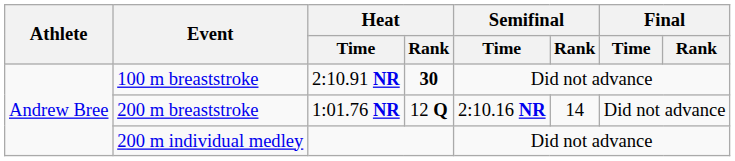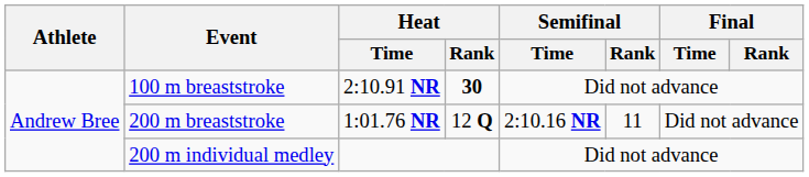 <table class=wikitable style="font-size:90%">
 <tr>
 <th rowspan="2">Athlete</th>
 <th rowspan="2">Event</th>
 <th colspan="2">Heat</th>
 <th colspan="2">Semifinal</th>
 <th colspan="2">Final</th>
 </tr>
 <tr style="font-size:95%">
 <th>Time</th>
 <th>Rank</th>
 <th>Time</th>
 <th>Rank</th>
 <th>Time</th>
 <th>Rank</th>
 </tr>
 <tr align=center>
 <td align=left rowspan=3><a href='#'>Andrew Bree</a></td>
 <td align=left><a href='#'>100 m breaststroke</a></td>
 <td>2:10.91 <strong><a href='#'>NR</a></strong></td>
 <td><strong>30</strong></td>
 <td colspan=4>Did not advance</td>
 </tr>
 <tr align=center>
 <td align=left><a href='#'>200 m breaststroke</a></td>
 <td>1:01.76 <strong><a href='#'>NR</a></strong></td>
 <td>12 <strong>Q</strong></td>
 <td>2:10.16 <strong><a href='#'>NR</a></strong></td>
-<td>14</td>
+<td>11</td>
 <td colspan=2>Did not advance</td>
 </tr>
 <tr align=center>
 <td align=left><a href='#'>200 m individual medley</a></td>
 <td colspan=2></td>
 <td colspan=4>Did not advance</td>
 </tr>
 </table>
